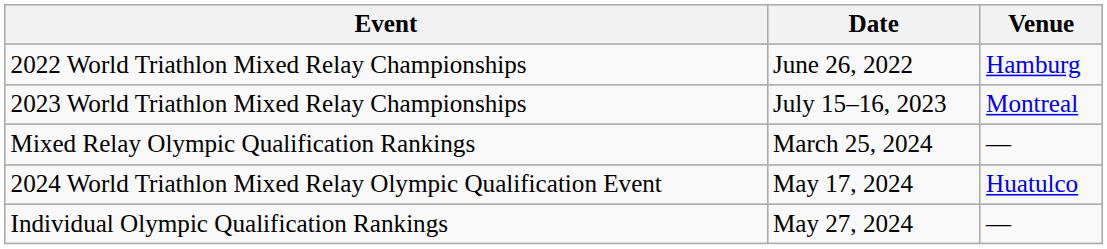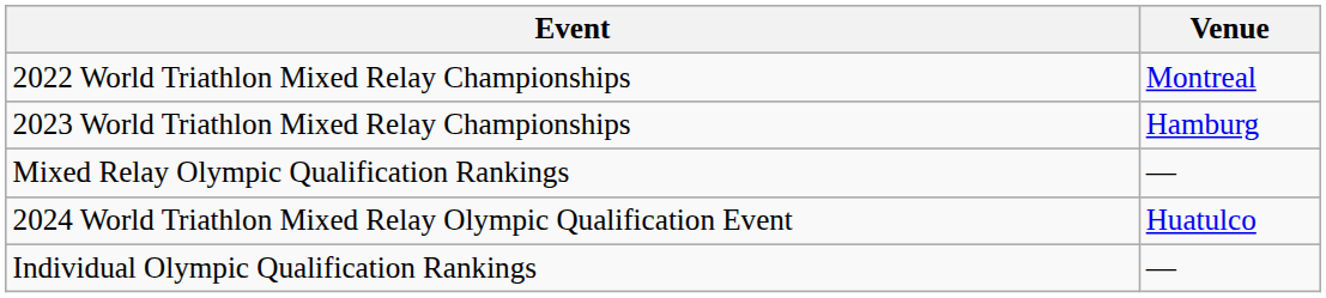 <table class="wikitable" width=700>
 <tr>
 <th>Event</th>
-<th>Date</th>
 <th>Venue</th>
 </tr>
 <tr>
 <td>2022 World Triathlon Mixed Relay Championships</td>
-<td>June 26, 2022</td>
+<td> <a href='#'>Montreal</a></td>
+</tr>
+<tr>
+<td>2023 World Triathlon Mixed Relay Championships</td>
 <td> <a href='#'>Hamburg</a></td>
 </tr>
 <tr>
-<td>2023 World Triathlon Mixed Relay Championships</td>
-<td>July 15–16, 2023</td>
-<td> <a href='#'>Montreal</a></td>
-</tr>
-<tr>
 <td>Mixed Relay Olympic Qualification Rankings</td>
-<td>March 25, 2024</td>
 <td>—</td>
 </tr>
 <tr>
 <td>2024 World Triathlon Mixed Relay Olympic Qualification Event</td>
-<td>May 17, 2024</td>
 <td> <a href='#'>Huatulco</a></td>
 </tr>
 <tr>
 <td>Individual Olympic Qualification Rankings</td>
-<td>May 27, 2024</td>
 <td>—</td>
 </tr>
 </table>
